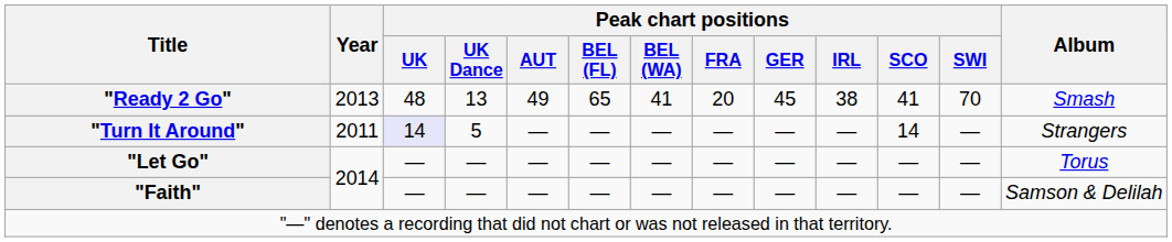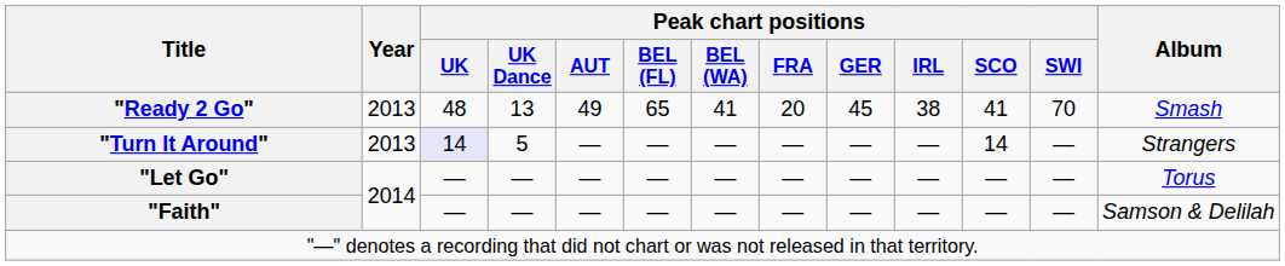 <table class="wikitable plainrowheaders" style="text-align:center;">
 <tr>
 <th scope="col" rowspan="2" style="width:16em;">Title</th>
 <th scope="col" rowspan="2" style="width:1em;">Year</th>
 <th scope="col" colspan="10">Peak chart positions</th>
 <th scope="col" rowspan="2">Album</th>
 </tr>
 <tr>
 <th scope="col" style="width:3em;font-size:90%;"><a href='#'>UK</a><br></th>
 <th scope="col" style="width:3em;font-size:90%;"><a href='#'>UK<br>Dance</a><br></th>
 <th scope="col" style="width:3em;font-size:90%;"><a href='#'>AUT</a><br></th>
 <th scope="col" style="width:3em;font-size:90%;"><a href='#'>BEL<br>(FL)</a><br></th>
 <th scope="col" style="width:3em;font-size:90%;"><a href='#'>BEL<br>(WA)</a><br></th>
 <th scope="col" style="width:3em;font-size:90%;"><a href='#'>FRA</a><br></th>
 <th scope="col" style="width:3em;font-size:90%;"><a href='#'>GER</a><br></th>
 <th scope="col" style="width:3em;font-size:90%;"><a href='#'>IRL</a><br></th>
 <th scope="col" style="width:3em;font-size:90%;"><a href='#'>SCO</a><br></th>
 <th scope="col" style="width:3em;font-size:90%;"><a href='#'>SWI</a><br></th>
 </tr>
 <tr>
 <th scope="row">"<a href='#'>Ready 2 Go</a>"<br></th>
 <td>2013</td>
 <td>48</td>
 <td>13</td>
 <td>49</td>
 <td>65</td>
 <td>41</td>
 <td>20</td>
 <td>45</td>
 <td>38</td>
 <td>41</td>
 <td>70</td>
 <td><em><a href='#'>Smash</a></em></td>
 </tr>
 <tr>
 <th scope="row">"<a href='#'>Turn It Around</a>"<br></th>
-<td>2011</td>
+<td>2013</td>
 <td style="background: lavender;">14</td>
 <td>5</td>
 <td>—</td>
 <td>—</td>
 <td>—</td>
 <td>—</td>
 <td>—</td>
 <td>—</td>
 <td>14</td>
 <td>—</td>
 <td><em>Strangers</em></td>
 </tr>
 <tr>
 <th scope="row">"Let Go"<br></th>
 <td rowspan="2">2014</td>
 <td>—</td>
 <td>—</td>
 <td>—</td>
 <td>—</td>
 <td>—</td>
 <td>—</td>
 <td>—</td>
 <td>—</td>
 <td>—</td>
 <td>—</td>
 <td><em><a href='#'>Torus</a></em></td>
 </tr>
 <tr>
 <th scope="row">"Faith"<br></th>
 <td>—</td>
 <td>—</td>
 <td>—</td>
 <td>—</td>
 <td>—</td>
 <td>—</td>
 <td>—</td>
 <td>—</td>
 <td>—</td>
 <td>—</td>
 <td><em>Samson & Delilah</em></td>
 </tr>
 <tr>
 <td colspan="14" style="font-size:90%">"—" denotes a recording that did not chart or was not released in that territory.</td>
 </tr>
 </table>
